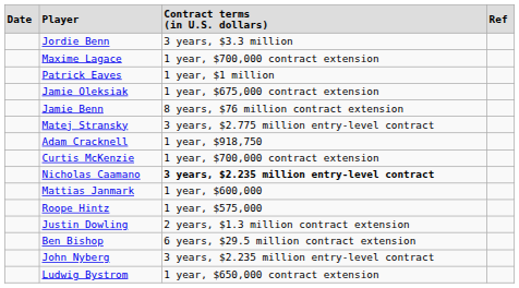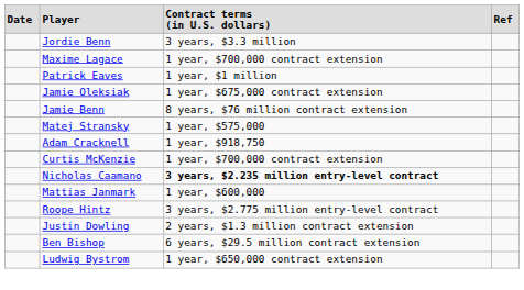 <table class="wikitable" style="border-collapse: collapse; width: 50em; padding: 3;">
 <tr style="background:#ddd;">
 <td><strong>Date</strong></td>
 <td><strong>Player</strong></td>
 <td><strong>Contract terms</strong><br><strong>(in U.S. dollars)</strong></td>
 <td><strong>Ref</strong></td>
 </tr>
 <tr>
 <td></td>
 <td><a href='#'>Jordie Benn</a></td>
 <td>3 years, $3.3 million</td>
 <td></td>
 </tr>
 <tr>
 <td></td>
 <td><a href='#'>Maxime Lagace</a></td>
 <td>1 year, $700,000 contract extension</td>
 <td></td>
 </tr>
 <tr>
 <td></td>
 <td><a href='#'>Patrick Eaves</a></td>
 <td>1 year, $1 million</td>
 <td></td>
 </tr>
 <tr>
 <td></td>
 <td><a href='#'>Jamie Oleksiak</a></td>
 <td>1 year, $675,000 contract extension</td>
 <td></td>
 </tr>
 <tr>
 <td></td>
 <td><a href='#'>Jamie Benn</a></td>
 <td>8 years, $76 million contract extension</td>
 <td></td>
 </tr>
 <tr>
 <td></td>
 <td><a href='#'>Matej Stransky</a></td>
-<td>3 years, $2.775 million entry-level contract</td>
+<td>1 year, $575,000</td>
 <td></td>
 </tr>
 <tr>
 <td></td>
 <td><a href='#'>Adam Cracknell</a></td>
 <td>1 year, $918,750</td>
 <td></td>
 </tr>
 <tr>
 <td></td>
 <td><a href='#'>Curtis McKenzie</a></td>
 <td>1 year, $700,000 contract extension</td>
 <td></td>
 </tr>
 <tr>
 <td></td>
 <td><a href='#'>Nicholas Caamano</a></td>
 <td><strong>3 years, $2.235 million entry-level contract</strong></td>
 <td></td>
 </tr>
 <tr>
 <td></td>
 <td><a href='#'>Mattias Janmark</a></td>
 <td>1 year, $600,000</td>
 <td></td>
 </tr>
 <tr>
 <td></td>
 <td><a href='#'>Roope Hintz</a></td>
-<td>1 year, $575,000</td>
+<td>3 years, $2.775 million entry-level contract</td>
 <td></td>
 </tr>
 <tr>
 <td></td>
 <td><a href='#'>Justin Dowling</a></td>
 <td>2 years, $1.3 million contract extension</td>
 <td></td>
 </tr>
 <tr>
 <td></td>
 <td><a href='#'>Ben Bishop</a></td>
 <td>6 years, $29.5 million contract extension</td>
 <td></td>
 </tr>
 <tr>
 <td></td>
-<td><a href='#'>John Nyberg</a></td>
-<td>3 years, $2.235 million entry-level contract</td>
-<td></td>
-</tr>
-<tr>
-<td></td>
 <td><a href='#'>Ludwig Bystrom</a></td>
 <td>1 year, $650,000 contract extension</td>
 <td></td>
 </tr>
 </table>
